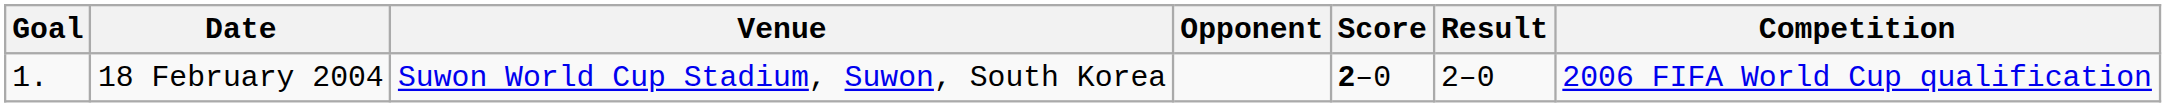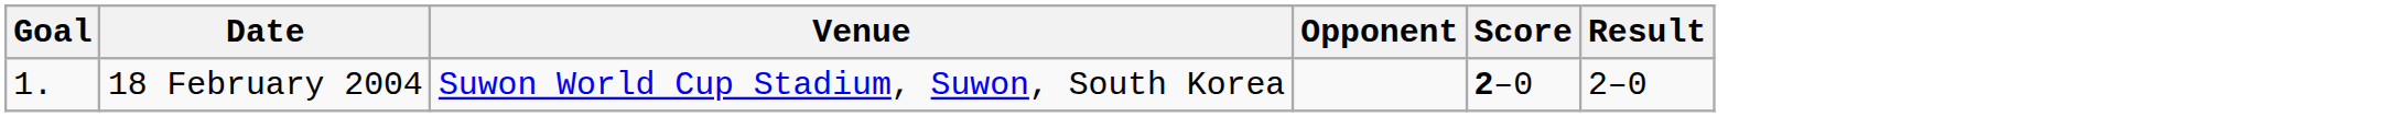 <table class="wikitable">
 <tr>
 <th>Goal</th>
 <th>Date</th>
 <th>Venue</th>
 <th>Opponent</th>
 <th>Score</th>
 <th>Result</th>
-<th>Competition</th>
 </tr>
 <tr>
 <td>1.</td>
 <td>18 February 2004</td>
 <td><a href='#'>Suwon World Cup Stadium</a>, <a href='#'>Suwon</a>, South Korea</td>
 <td></td>
 <td><strong>2</strong>–0</td>
 <td>2–0</td>
-<td><a href='#'>2006 FIFA World Cup qualification</a></td>
 </tr>
 </table>
